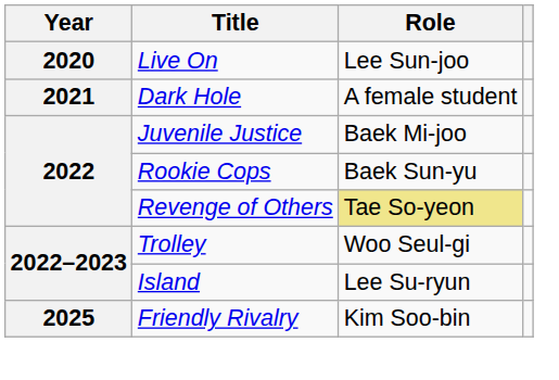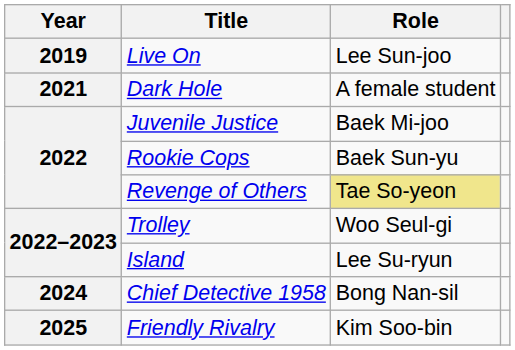 <table class="wikitable plainrowheaders sortable">
 <tr>
 <th scope="col">Year</th>
 <th scope="col">Title</th>
 <th scope="col">Role</th>
 <th scope="col" class="unsortable"></th>
 </tr>
 <tr>
-<th scope="row">2020</th>
+<th scope="row">2019</th>
 <td><em><a href='#'>Live On</a></em></td>
 <td>Lee Sun-joo</td>
 <td style="text-align:center"></td>
 </tr>
 <tr>
 <th scope="row">2021</th>
 <td><em><a href='#'>Dark Hole</a></em></td>
 <td>A female student</td>
 <td style="text-align:center"></td>
 </tr>
 <tr>
 <th scope="row" rowspan="3">2022</th>
 <td><em><a href='#'>Juvenile Justice</a></em></td>
 <td>Baek Mi-joo</td>
 <td style="text-align:center"></td>
 </tr>
 <tr>
 <td><em><a href='#'>Rookie Cops</a></em></td>
 <td>Baek Sun-yu</td>
 <td style="text-align:center"></td>
 </tr>
 <tr>
 <td><em><a href='#'>Revenge of Others</a></em></td>
 <td style="background: khaki;">Tae So-yeon</td>
 <td style="text-align:center"></td>
 </tr>
 <tr>
 <th scope="row" rowspan="2">2022–2023</th>
 <td><em><a href='#'>Trolley</a></em></td>
 <td>Woo Seul-gi</td>
 <td style="text-align:center"></td>
 </tr>
 <tr>
 <td><em><a href='#'>Island</a></em></td>
 <td>Lee Su-ryun</td>
 <td style="text-align:center"></td>
 </tr>
 <tr>
+<th scope="row">2024</th>
+<td><em><a href='#'>Chief Detective 1958</a></em></td>
+<td>Bong Nan-sil</td>
+<td style="text-align:center"></td>
+</tr>
+<tr>
 <th scope="row">2025</th>
 <td><em><a href='#'>Friendly Rivalry</a></em></td>
 <td>Kim Soo-bin</td>
 <td style="text-align:center"></td>
 </tr>
 </table>
